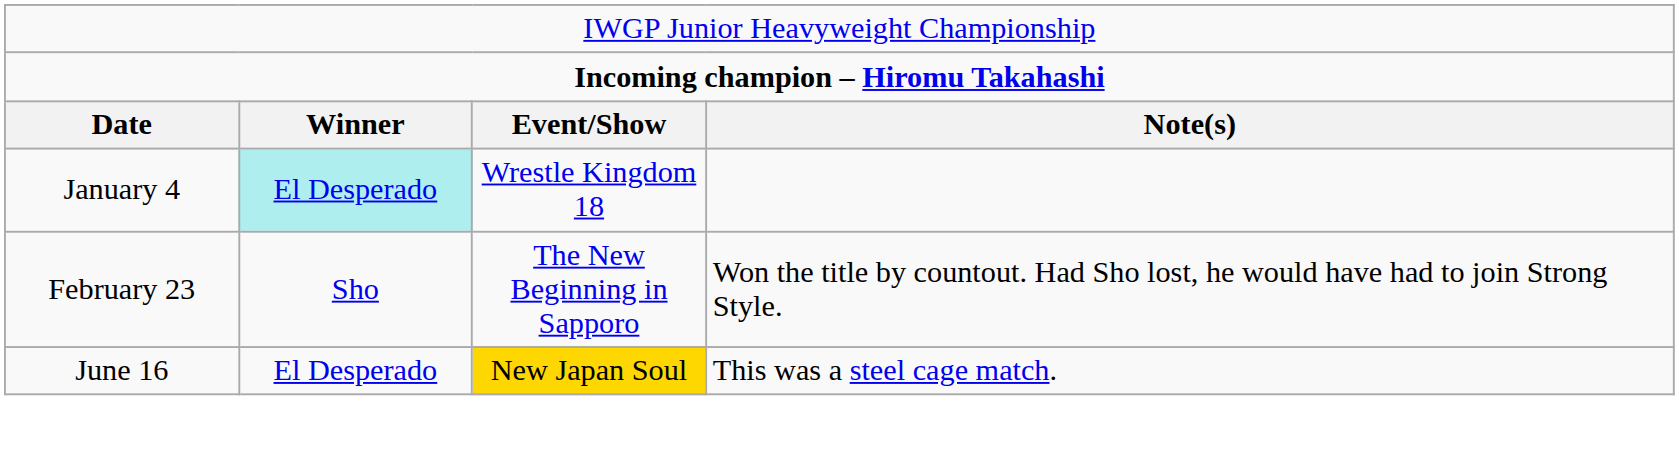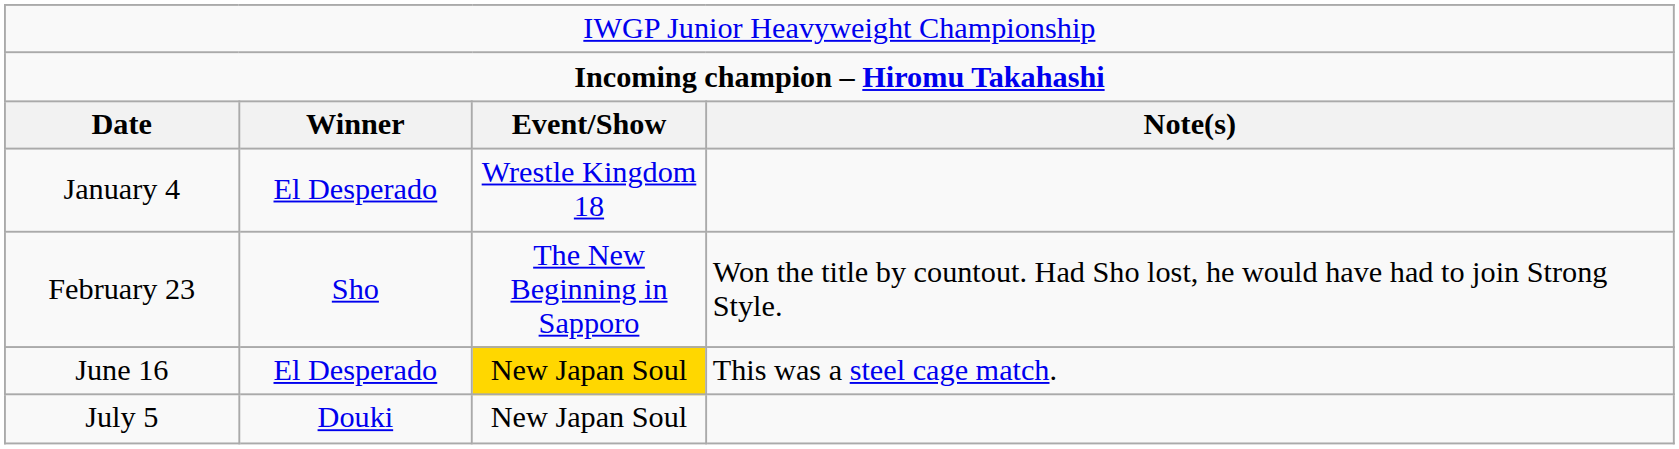 <table class="wikitable" style="text-align:center; width:100%;">
 <tr>
 <td colspan="4" style="text-align: center;"><a href='#'>IWGP Junior Heavyweight Championship</a></td>
 </tr>
 <tr>
 <td colspan="4" style="text-align: center;"><strong>Incoming champion – <a href='#'>Hiromu Takahashi</a></strong></td>
 </tr>
 <tr>
 <th width=14%>Date</th>
 <th width=14%>Winner</th>
 <th width=14%>Event/Show</th>
 <th width=58%>Note(s)</th>
 </tr>
 <tr>
 <td>January 4</td>
-<td style="background: paleturquoise;"><a href='#'>El Desperado</a></td>
+<td><a href='#'>El Desperado</a></td>
 <td><a href='#'>Wrestle Kingdom 18</a></td>
 <td></td>
 </tr>
 <tr>
 <td>February 23</td>
 <td><a href='#'>Sho</a></td>
 <td><a href='#'>The New Beginning in Sapporo</a><br></td>
 <td align=left>Won the title by countout. Had Sho lost, he would have had to join Strong Style.</td>
 </tr>
 <tr>
 <td>June 16</td>
 <td><a href='#'>El Desperado</a></td>
 <td style="background: gold;">New Japan Soul<br></td>
 <td align=left>This was a <a href='#'>steel cage match</a>.</td>
 </tr>
+<tr>
+<td>July 5</td>
+<td><a href='#'>Douki</a></td>
+<td>New Japan Soul<br></td>
+<td></td>
+</tr>
 </table>
